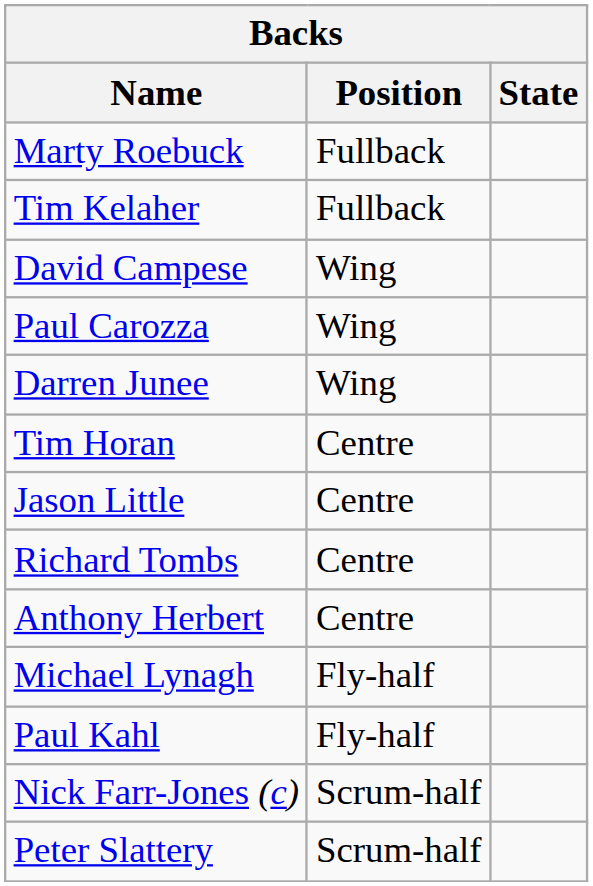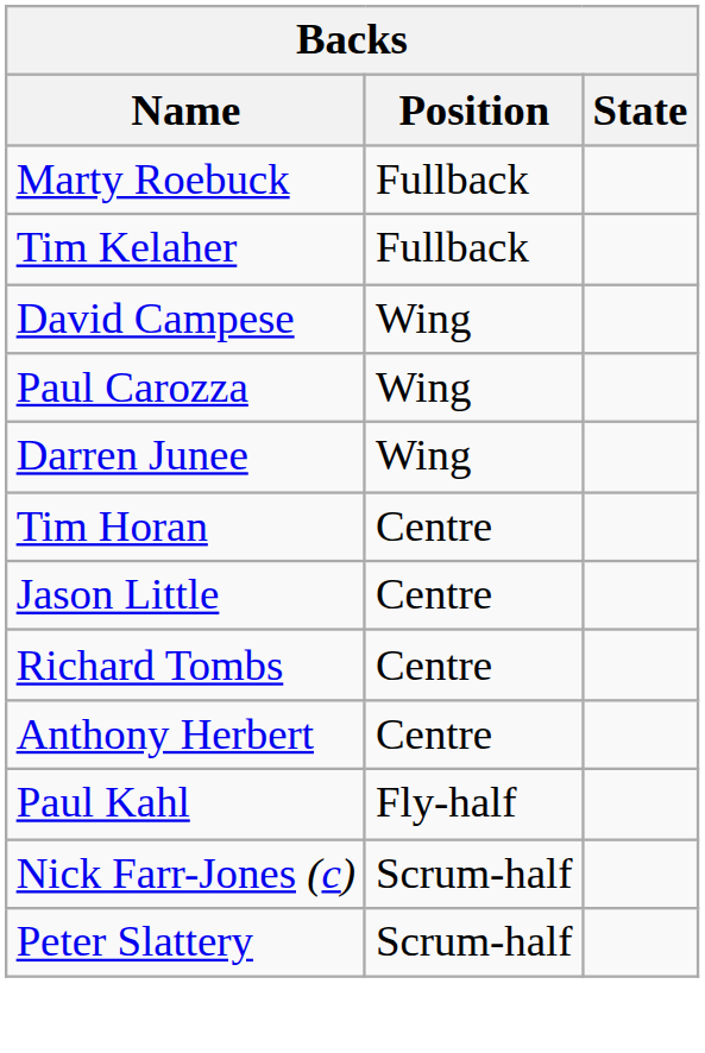 <table class="wikitable">
 <tr>
 <th colspan="3">Backs</th>
 </tr>
 <tr>
 <th>Name</th>
 <th>Position</th>
 <th>State</th>
 </tr>
 <tr>
 <td><a href='#'>Marty Roebuck</a></td>
 <td>Fullback</td>
 <td></td>
 </tr>
 <tr>
 <td><a href='#'>Tim Kelaher</a></td>
 <td>Fullback</td>
 <td></td>
 </tr>
 <tr>
 <td><a href='#'>David Campese</a></td>
 <td>Wing</td>
 <td></td>
 </tr>
 <tr>
 <td><a href='#'>Paul Carozza</a></td>
 <td>Wing</td>
 <td></td>
 </tr>
 <tr>
 <td><a href='#'>Darren Junee</a></td>
 <td>Wing</td>
 <td></td>
 </tr>
 <tr>
 <td><a href='#'>Tim Horan</a></td>
 <td>Centre</td>
 <td></td>
 </tr>
 <tr>
 <td><a href='#'>Jason Little</a></td>
 <td>Centre</td>
 <td></td>
 </tr>
 <tr>
 <td><a href='#'>Richard Tombs</a></td>
 <td>Centre</td>
 <td></td>
 </tr>
 <tr>
 <td><a href='#'>Anthony Herbert</a></td>
 <td>Centre</td>
 <td></td>
 </tr>
 <tr>
-<td><a href='#'>Michael Lynagh</a></td>
-<td>Fly-half</td>
-<td></td>
-</tr>
-<tr>
 <td><a href='#'>Paul Kahl</a></td>
 <td>Fly-half</td>
 <td></td>
 </tr>
 <tr>
 <td><a href='#'>Nick Farr-Jones</a> <em>(<a href='#'>c</a>)</em></td>
 <td>Scrum-half</td>
 <td></td>
 </tr>
 <tr>
 <td><a href='#'>Peter Slattery</a></td>
 <td>Scrum-half</td>
 <td></td>
 </tr>
 </table>
